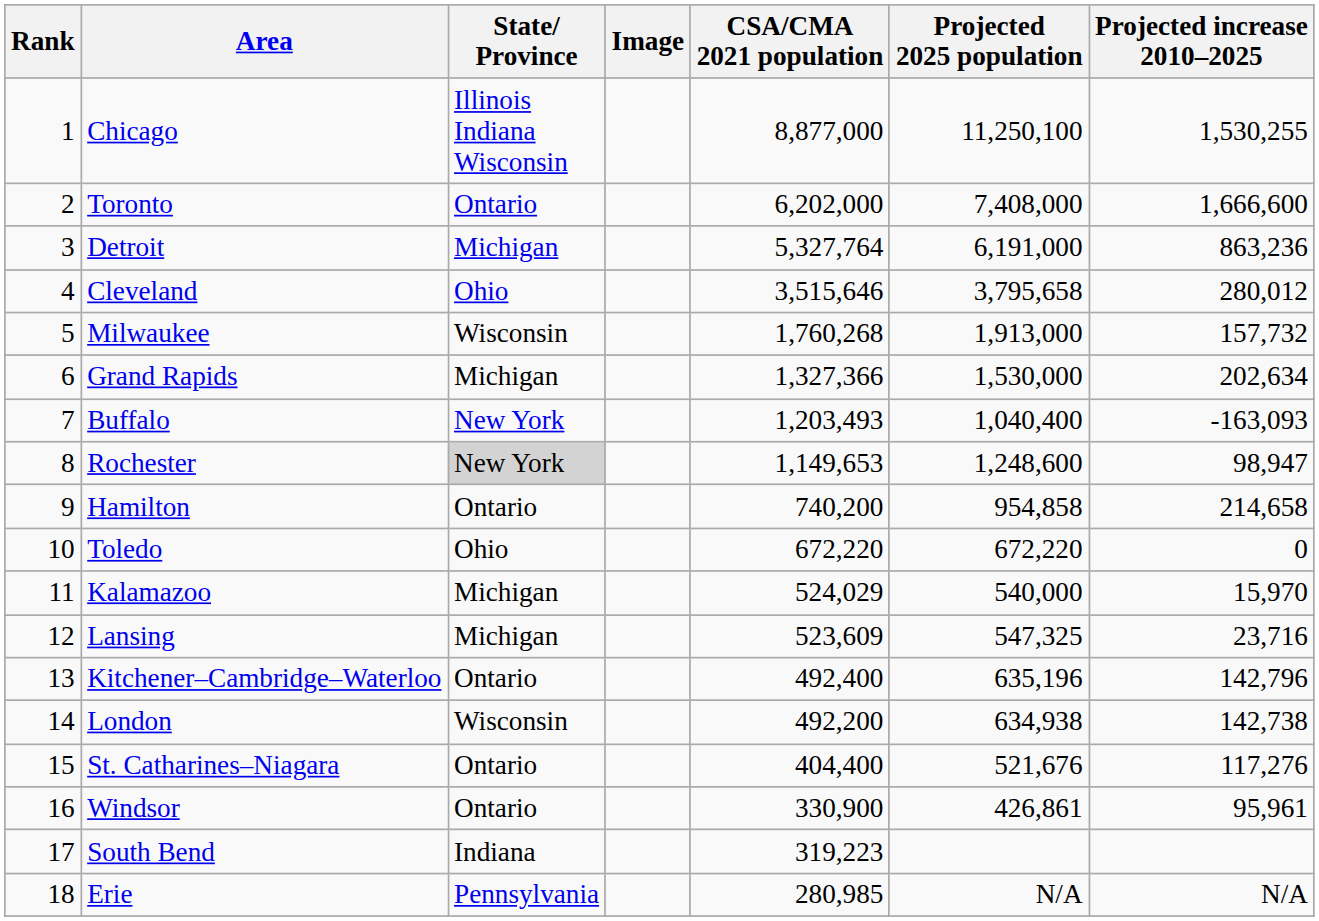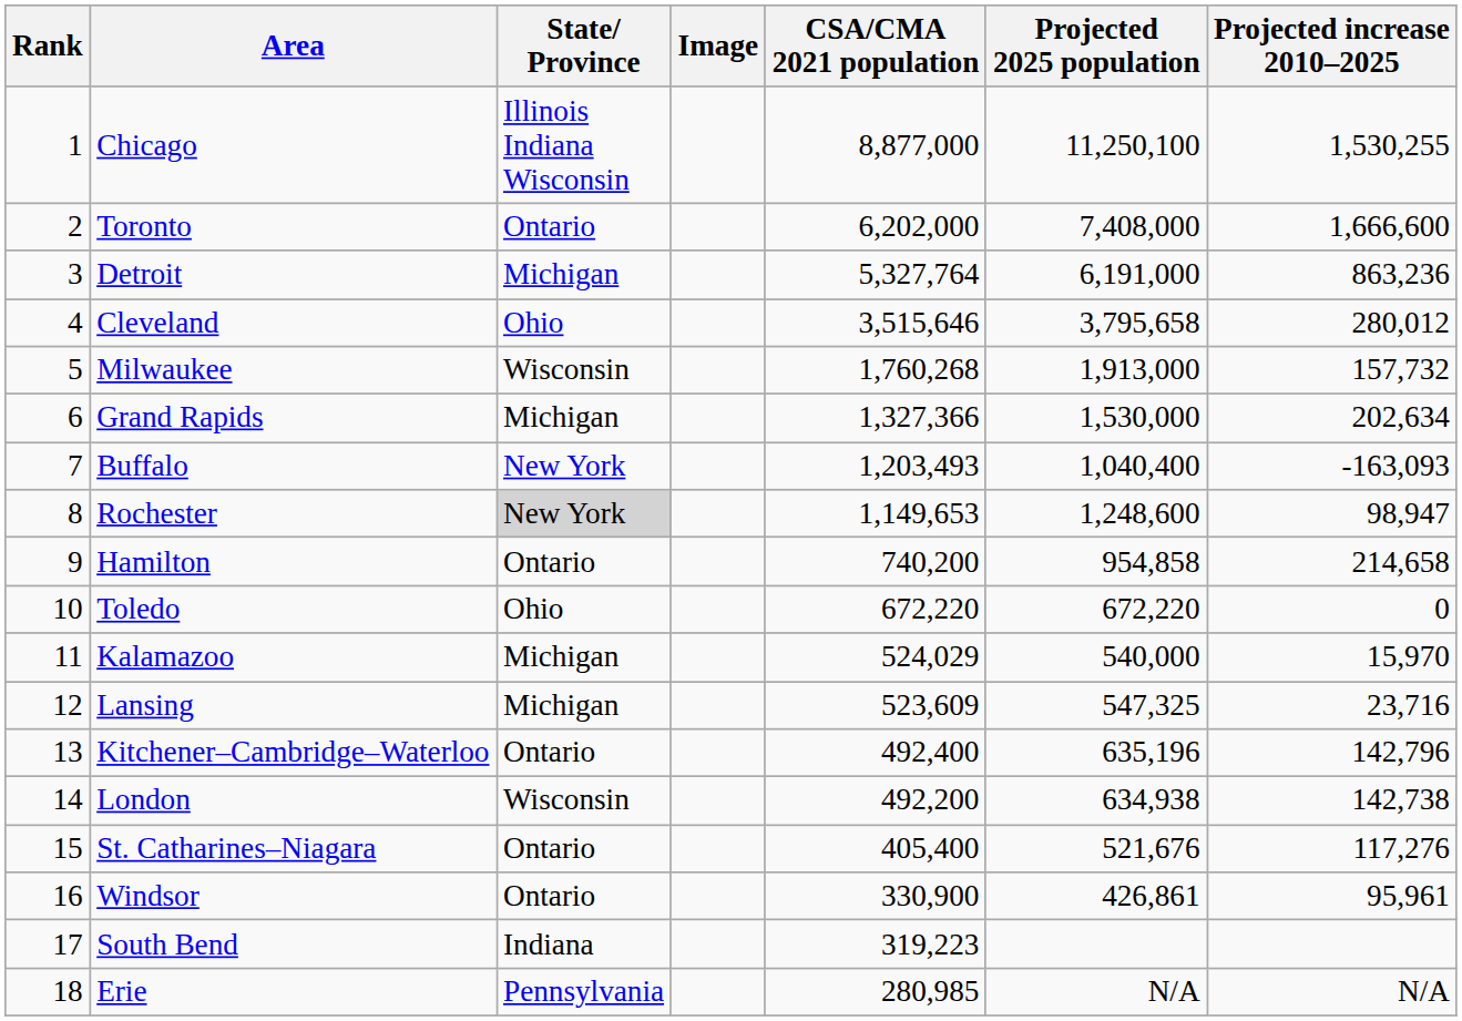 <table class="wikitable">
 <tr>
 <th>Rank</th>
 <th><a href='#'>Area</a></th>
 <th>State/<br>Province</th>
 <th>Image</th>
 <th>CSA/CMA<br> 2021 population</th>
 <th>Projected<br>2025 population</th>
 <th>Projected increase<br>2010–2025</th>
 </tr>
 <tr>
 <td align=right>1</td>
 <td><a href='#'>Chicago</a></td>
 <td><a href='#'>Illinois</a><br><a href='#'>Indiana</a><br><a href='#'>Wisconsin</a></td>
 <td></td>
 <td align=right>8,877,000</td>
 <td align=right>11,250,100</td>
 <td align=right>1,530,255</td>
 </tr>
 <tr>
 <td align=right>2</td>
 <td><a href='#'>Toronto</a></td>
 <td><a href='#'>Ontario</a></td>
 <td></td>
 <td align=right>6,202,000</td>
 <td align=right>7,408,000</td>
 <td align=right>1,666,600</td>
 </tr>
 <tr>
 <td align=right>3</td>
 <td><a href='#'>Detroit</a></td>
 <td><a href='#'>Michigan</a></td>
 <td></td>
 <td align=right>5,327,764</td>
 <td align=right>6,191,000</td>
 <td align=right>863,236</td>
 </tr>
 <tr>
 <td align=right>4</td>
 <td><a href='#'>Cleveland</a></td>
 <td><a href='#'>Ohio</a></td>
 <td></td>
 <td align=right>3,515,646</td>
 <td align=right>3,795,658</td>
 <td align=right>280,012</td>
 </tr>
 <tr>
 <td align=right>5</td>
 <td><a href='#'>Milwaukee</a></td>
 <td>Wisconsin</td>
 <td></td>
 <td align=right>1,760,268</td>
 <td align=right>1,913,000</td>
 <td align=right>157,732</td>
 </tr>
 <tr>
 <td align=right>6</td>
 <td><a href='#'>Grand Rapids</a></td>
 <td>Michigan</td>
 <td></td>
 <td align=right>1,327,366</td>
 <td align=right>1,530,000</td>
 <td align=right>202,634</td>
 </tr>
 <tr>
 <td align=right>7</td>
 <td><a href='#'>Buffalo</a></td>
 <td><a href='#'>New York</a></td>
 <td></td>
 <td align=right>1,203,493</td>
 <td align=right>1,040,400</td>
 <td align=right>-163,093</td>
 </tr>
 <tr>
 <td align=right>8</td>
 <td><a href='#'>Rochester</a></td>
 <td style="background: lightgrey;">New York</td>
 <td></td>
 <td align=right>1,149,653</td>
 <td align=right>1,248,600</td>
 <td align=right>98,947</td>
 </tr>
 <tr>
 <td align=right>9</td>
 <td><a href='#'>Hamilton</a></td>
 <td>Ontario</td>
 <td></td>
 <td align=right>740,200</td>
 <td align=right>954,858</td>
 <td align=right>214,658</td>
 </tr>
 <tr>
 <td align=right>10</td>
 <td><a href='#'>Toledo</a></td>
 <td>Ohio</td>
 <td></td>
 <td align=right>672,220</td>
 <td align=right>672,220</td>
 <td align=right>0</td>
 </tr>
 <tr>
 <td align=right>11</td>
 <td><a href='#'>Kalamazoo</a></td>
 <td>Michigan</td>
 <td></td>
 <td align=right>524,029</td>
 <td align=right>540,000</td>
 <td align=right>15,970</td>
 </tr>
 <tr>
 <td align=right>12</td>
 <td><a href='#'>Lansing</a></td>
 <td>Michigan</td>
 <td></td>
 <td align=right>523,609</td>
 <td align=right>547,325</td>
 <td align=right>23,716</td>
 </tr>
 <tr>
 <td align=right>13</td>
 <td><a href='#'>Kitchener–Cambridge–Waterloo</a></td>
 <td>Ontario</td>
 <td></td>
 <td align=right>492,400</td>
 <td align=right>635,196</td>
 <td align=right>142,796</td>
 </tr>
 <tr>
 <td align=right>14</td>
 <td><a href='#'>London</a></td>
 <td>Wisconsin</td>
 <td></td>
 <td align=right>492,200</td>
 <td align=right>634,938</td>
 <td align=right>142,738</td>
 </tr>
 <tr>
 <td align=right>15</td>
 <td><a href='#'>St. Catharines–Niagara</a></td>
 <td>Ontario</td>
 <td></td>
-<td align=right>404,400</td>
+<td align=right>405,400</td>
 <td align=right>521,676</td>
 <td align=right>117,276</td>
 </tr>
 <tr>
 <td align=right>16</td>
 <td><a href='#'>Windsor</a></td>
 <td>Ontario</td>
 <td></td>
 <td align=right>330,900</td>
 <td align=right>426,861</td>
 <td align=right>95,961</td>
 </tr>
 <tr>
 <td align=right>17</td>
 <td><a href='#'>South Bend</a></td>
 <td>Indiana</td>
 <td></td>
 <td align=right>319,223</td>
 <td></td>
 <td></td>
 </tr>
 <tr>
 <td align="right">18</td>
 <td><a href='#'>Erie</a></td>
 <td><a href='#'>Pennsylvania</a></td>
 <td></td>
 <td align="right">280,985</td>
 <td align="right">N/A</td>
 <td align="right">N/A</td>
 </tr>
 </table>
